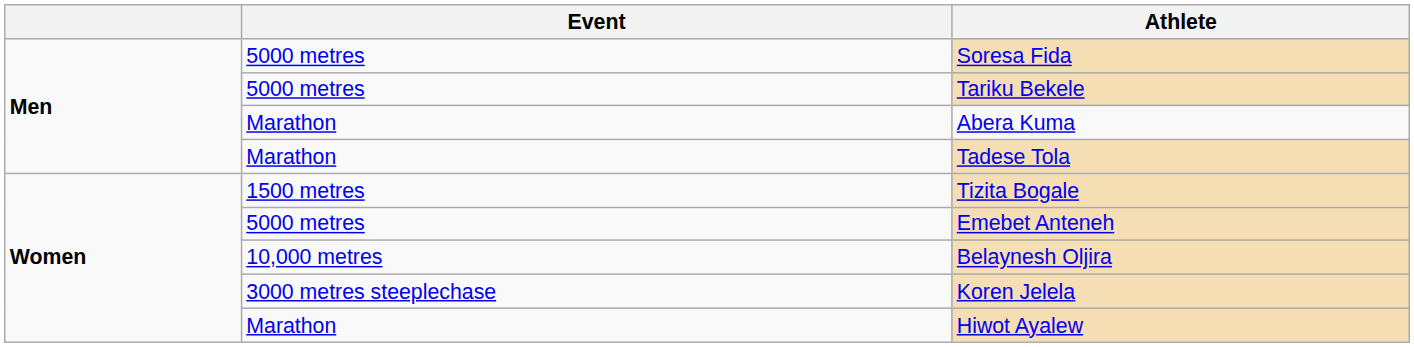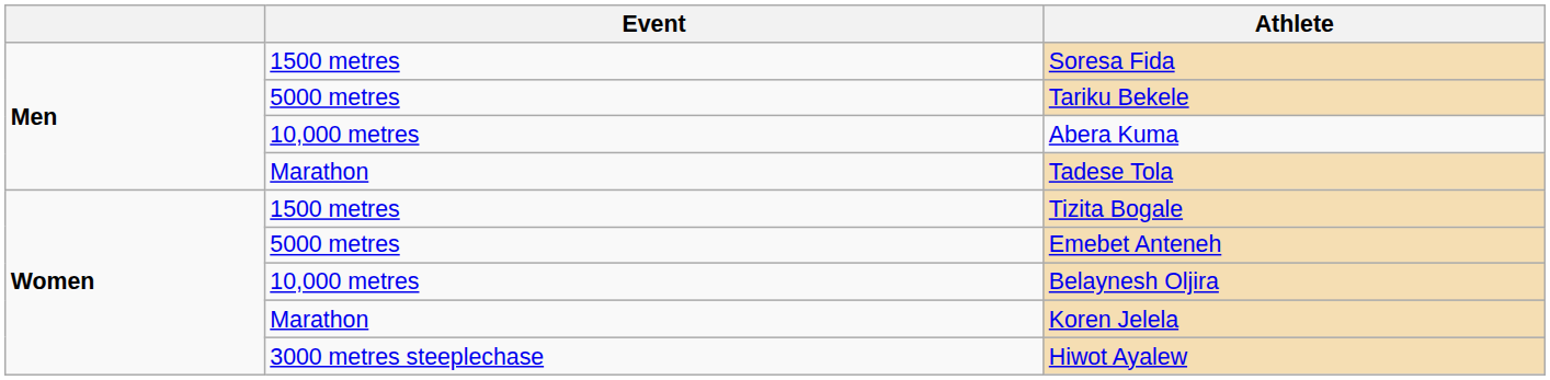 <table class=wikitable style="font-size:90%" width=60%>
 <tr>
 <th></th>
 <th>Event</th>
 <th>Athlete</th>
 </tr>
 <tr>
 <td rowspan=4><strong>Men</strong></td>
-<td><a href='#'>5000 metres</a></td>
+<td><a href='#'>1500 metres</a></td>
 <td bgcolor="wheat"><a href='#'>Soresa Fida</a></td>
 </tr>
 <tr>
 <td><a href='#'>5000 metres</a></td>
 <td bgcolor="wheat"><a href='#'>Tariku Bekele</a></td>
 </tr>
 <tr>
-<td><a href='#'>Marathon</a></td>
+<td><a href='#'>10,000 metres</a></td>
 <td><a href='#'>Abera Kuma</a></td>
 </tr>
 <tr>
 <td><a href='#'>Marathon</a></td>
 <td bgcolor="wheat"><a href='#'>Tadese Tola</a></td>
 </tr>
 <tr>
 <td rowspan=5><strong>Women</strong></td>
 <td><a href='#'>1500 metres</a></td>
 <td bgcolor="wheat"><a href='#'>Tizita Bogale</a></td>
 </tr>
 <tr>
 <td><a href='#'>5000 metres</a></td>
 <td bgcolor="wheat"><a href='#'>Emebet Anteneh</a></td>
 </tr>
 <tr>
 <td><a href='#'>10,000 metres</a></td>
 <td bgcolor="wheat"><a href='#'>Belaynesh Oljira</a></td>
 </tr>
 <tr>
-<td><a href='#'>3000 metres steeplechase</a></td>
+<td><a href='#'>Marathon</a></td>
 <td bgcolor="wheat"><a href='#'>Koren Jelela</a></td>
 </tr>
 <tr>
-<td><a href='#'>Marathon</a></td>
+<td><a href='#'>3000 metres steeplechase</a></td>
 <td bgcolor="wheat"><a href='#'>Hiwot Ayalew</a></td>
 </tr>
 </table>
